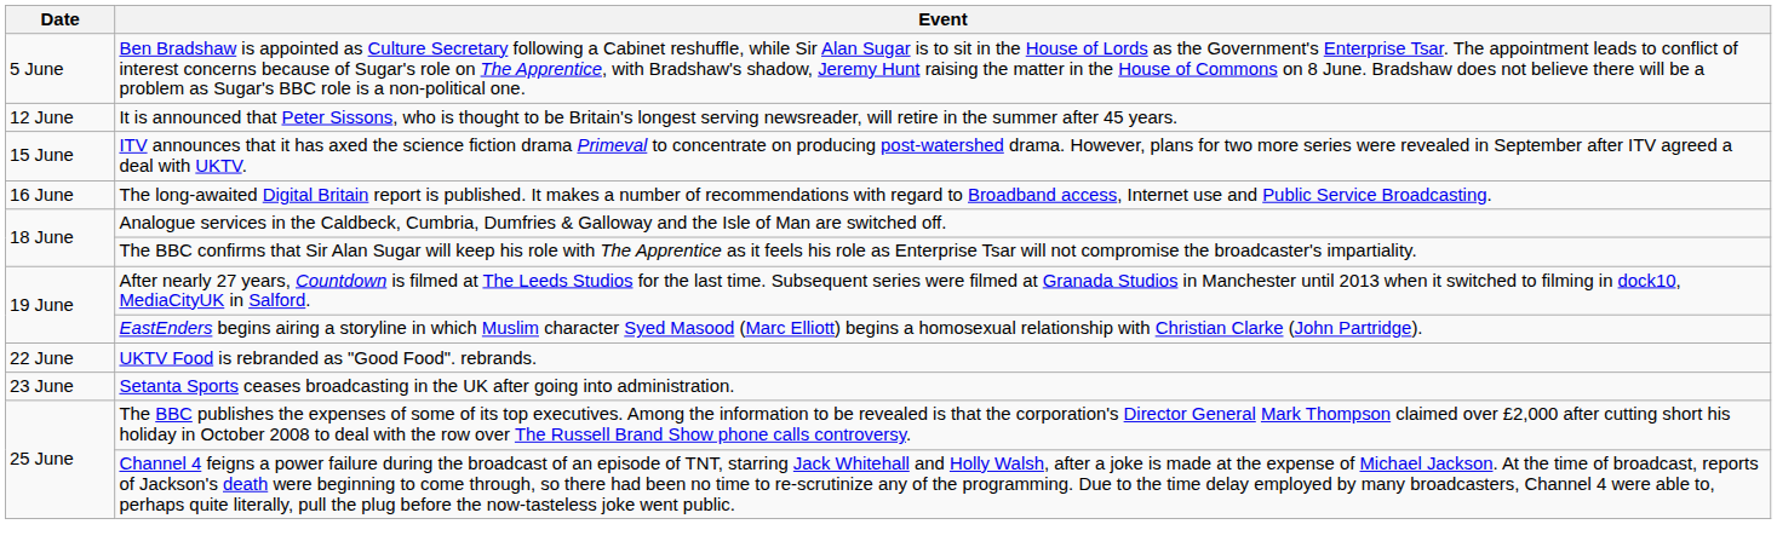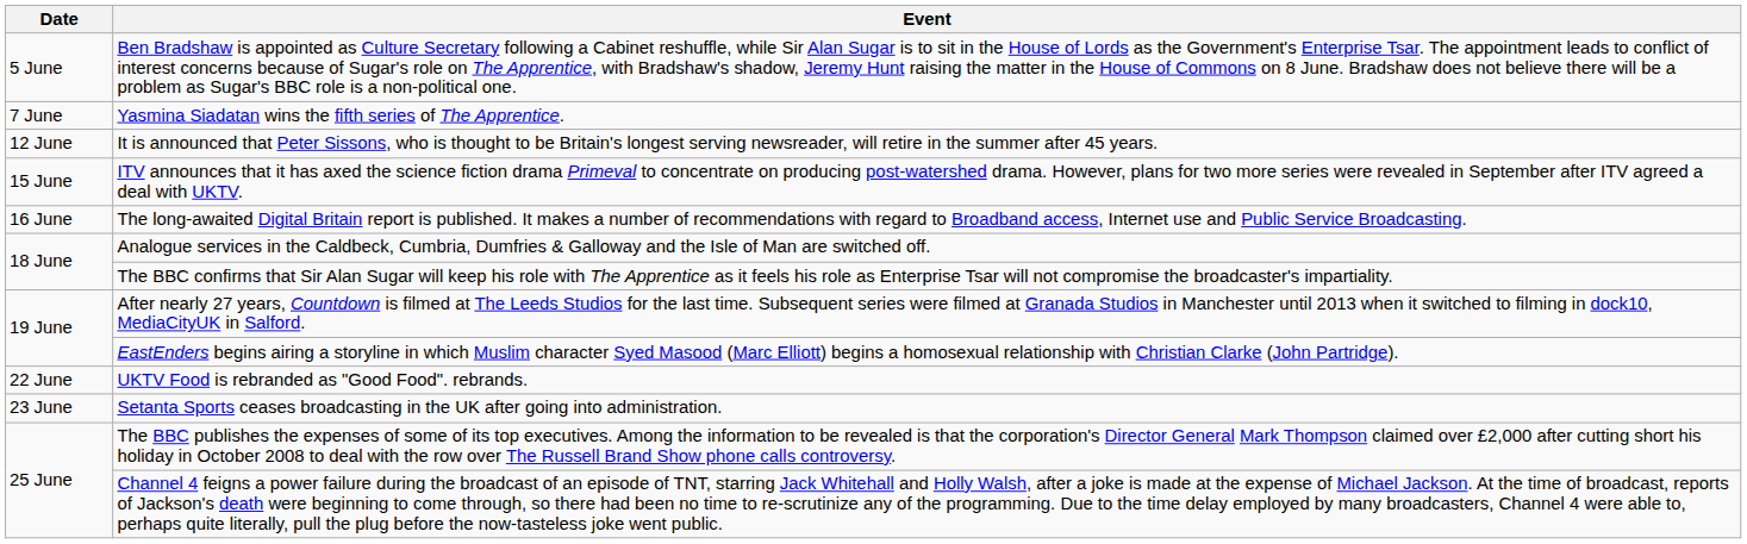 <table class="wikitable">
 <tr>
 <th width=90>Date</th>
 <th>Event</th>
 </tr>
 <tr>
 <td>5 June</td>
 <td><a href='#'>Ben Bradshaw</a> is appointed as <a href='#'>Culture Secretary</a> following a Cabinet reshuffle, while Sir <a href='#'>Alan Sugar</a> is to sit in the <a href='#'>House of Lords</a> as the Government's <a href='#'>Enterprise Tsar</a>. The appointment leads to conflict of interest concerns because of Sugar's role on <em><a href='#'>The Apprentice</a></em>, with Bradshaw's shadow, <a href='#'>Jeremy Hunt</a> raising the matter in the <a href='#'>House of Commons</a> on 8 June. Bradshaw does not believe there will be a problem as Sugar's BBC role is a non-political one.</td>
+</tr>
+<tr>
+<td>7 June</td>
+<td><a href='#'>Yasmina Siadatan</a> wins the <a href='#'>fifth series</a> of <em><a href='#'>The Apprentice</a></em>.</td>
 </tr>
 <tr>
 <td>12 June</td>
 <td>It is announced that <a href='#'>Peter Sissons</a>, who is thought to be Britain's longest serving newsreader, will retire in the summer after 45 years.</td>
 </tr>
 <tr>
 <td>15 June</td>
 <td><a href='#'>ITV</a> announces that it has axed the science fiction drama <em><a href='#'>Primeval</a></em> to concentrate on producing <a href='#'>post-watershed</a> drama. However, plans for two more series were revealed in September after ITV agreed a deal with <a href='#'>UKTV</a>.</td>
 </tr>
 <tr>
 <td>16 June</td>
 <td>The long-awaited <a href='#'>Digital Britain</a> report is published. It makes a number of recommendations with regard to <a href='#'>Broadband access</a>, Internet use and <a href='#'>Public Service Broadcasting</a>.</td>
 </tr>
 <tr>
 <td rowspan=2>18 June</td>
 <td>Analogue services in the Caldbeck, Cumbria, Dumfries & Galloway and the Isle of Man are switched off.</td>
 </tr>
 <tr>
 <td>The BBC confirms that Sir Alan Sugar will keep his role with <em>The Apprentice</em> as it feels his role as Enterprise Tsar will not compromise the broadcaster's impartiality.</td>
 </tr>
 <tr>
 <td rowspan=2>19 June</td>
 <td>After nearly 27 years, <em><a href='#'>Countdown</a></em> is filmed at <a href='#'>The Leeds Studios</a> for the last time. Subsequent series were filmed at <a href='#'>Granada Studios</a> in Manchester until 2013 when it switched to filming in <a href='#'>dock10</a>, <a href='#'>MediaCityUK</a> in <a href='#'>Salford</a>.</td>
 </tr>
 <tr>
 <td><em><a href='#'>EastEnders</a></em> begins airing a storyline in which <a href='#'>Muslim</a> character <a href='#'>Syed Masood</a> (<a href='#'>Marc Elliott</a>) begins a homosexual relationship with <a href='#'>Christian Clarke</a> (<a href='#'>John Partridge</a>).</td>
 </tr>
 <tr>
 <td>22 June</td>
 <td><a href='#'>UKTV Food</a> is rebranded as "Good Food". rebrands.</td>
 </tr>
 <tr>
 <td>23 June</td>
 <td><a href='#'>Setanta Sports</a> ceases broadcasting in the UK after going into administration.</td>
 </tr>
 <tr>
 <td rowspan=2>25 June</td>
 <td>The <a href='#'>BBC</a> publishes the expenses of some of its top executives. Among the information to be revealed is that the corporation's <a href='#'>Director General</a> <a href='#'>Mark Thompson</a> claimed over £2,000 after cutting short his holiday in October 2008 to deal with the row over <a href='#'>The Russell Brand Show phone calls controversy</a>.</td>
 </tr>
 <tr>
 <td><a href='#'>Channel 4</a> feigns a power failure during the broadcast of an episode of TNT, starring <a href='#'>Jack Whitehall</a> and <a href='#'>Holly Walsh</a>, after a joke is made at the expense of <a href='#'>Michael Jackson</a>. At the time of broadcast, reports of Jackson's <a href='#'>death</a> were beginning to come through, so there had been no time to re-scrutinize any of the programming. Due to the time delay employed by many broadcasters, Channel 4 were able to, perhaps quite literally, pull the plug before the now-tasteless joke went public.</td>
 </tr>
 </table>
